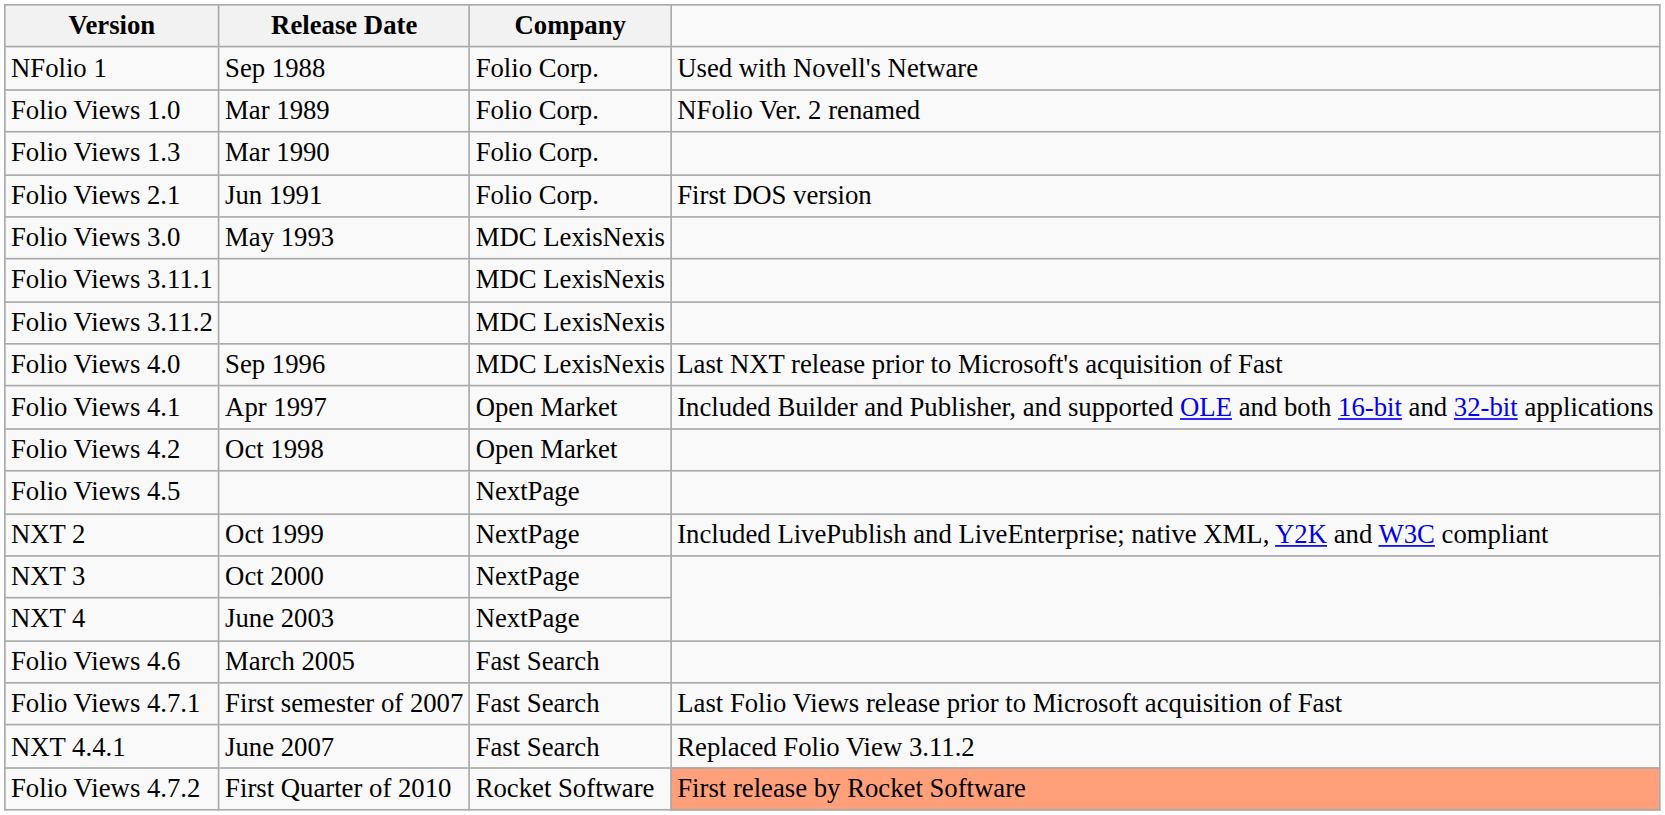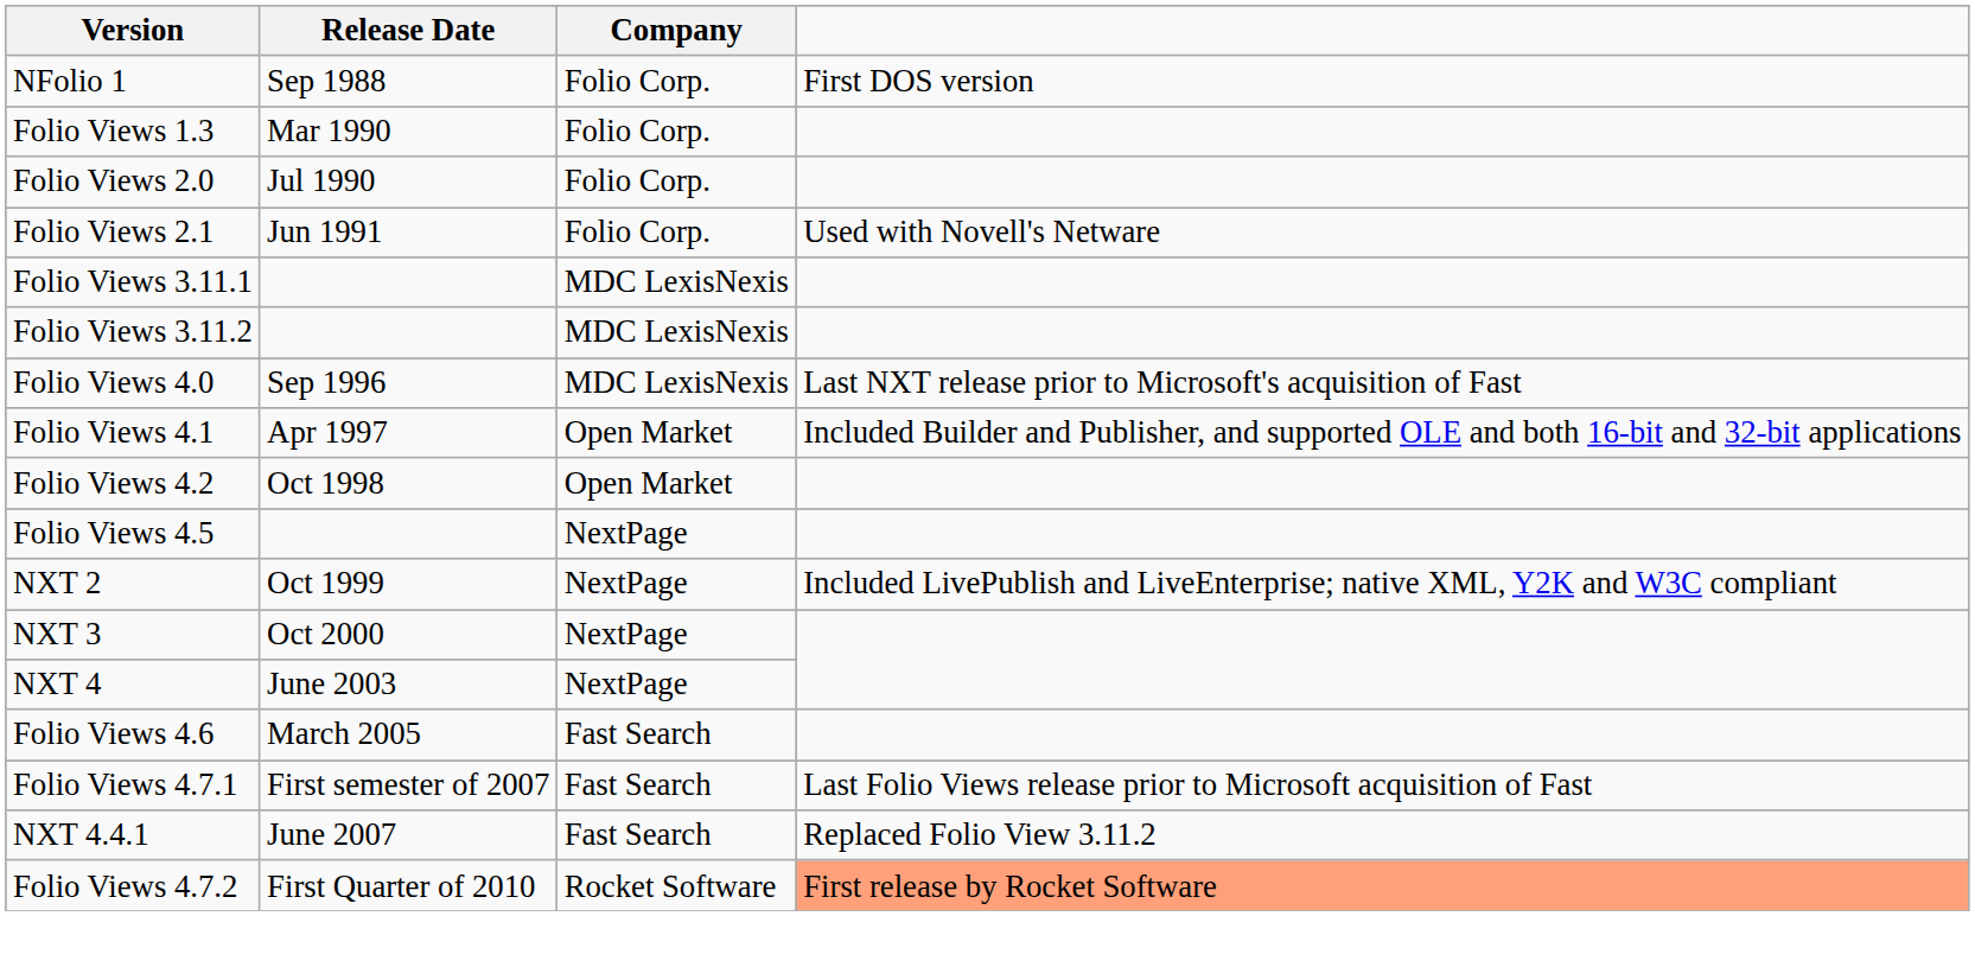 <table class="wikitable" border="1">
 <tr>
 <th>Version</th>
 <th>Release Date</th>
 <th>Company</th>
 </tr>
 <tr>
 <td>NFolio 1</td>
 <td>Sep 1988</td>
 <td>Folio Corp.</td>
-<td>Used with Novell's Netware</td>
-</tr>
-<tr>
-<td>Folio Views 1.0</td>
-<td>Mar 1989</td>
-<td>Folio Corp.</td>
-<td>NFolio Ver. 2 renamed</td>
+<td>First DOS version</td>
 </tr>
 <tr>
 <td>Folio Views 1.3</td>
 <td>Mar 1990</td>
 <td>Folio Corp.</td>
 <td></td>
 </tr>
 <tr>
+<td>Folio Views 2.0</td>
+<td>Jul 1990</td>
+<td>Folio Corp.</td>
+<td></td>
+</tr>
+<tr>
 <td>Folio Views 2.1</td>
 <td>Jun 1991</td>
 <td>Folio Corp.</td>
-<td>First DOS version</td>
-</tr>
-<tr>
-<td>Folio Views 3.0</td>
-<td>May 1993</td>
-<td>MDC LexisNexis</td>
-<td></td>
+<td>Used with Novell's Netware</td>
 </tr>
 <tr>
 <td>Folio Views 3.11.1</td>
 <td></td>
 <td>MDC LexisNexis</td>
 <td></td>
 </tr>
 <tr>
 <td>Folio Views 3.11.2</td>
 <td></td>
 <td>MDC LexisNexis</td>
 <td></td>
 </tr>
 <tr>
 <td>Folio Views 4.0</td>
 <td>Sep 1996</td>
 <td>MDC LexisNexis</td>
 <td>Last NXT release prior to Microsoft's acquisition of Fast</td>
 </tr>
 <tr>
 <td>Folio Views 4.1</td>
 <td>Apr 1997</td>
 <td>Open Market</td>
 <td>Included Builder and Publisher, and supported <a href='#'>OLE</a> and both <a href='#'>16-bit</a> and <a href='#'>32-bit</a> applications</td>
 </tr>
 <tr>
 <td>Folio Views 4.2</td>
 <td>Oct 1998</td>
 <td>Open Market</td>
 <td></td>
 </tr>
 <tr>
 <td>Folio Views 4.5</td>
 <td></td>
 <td>NextPage</td>
 <td></td>
 </tr>
 <tr>
 <td>NXT 2</td>
 <td>Oct 1999</td>
 <td>NextPage</td>
 <td>Included LivePublish and LiveEnterprise; native XML, <a href='#'>Y2K</a> and <a href='#'>W3C</a> compliant</td>
 </tr>
 <tr>
 <td>NXT 3</td>
 <td>Oct 2000</td>
 <td>NextPage</td>
 </tr>
 <tr>
 <td>NXT 4</td>
 <td>June 2003</td>
 <td>NextPage</td>
 </tr>
 <tr>
 <td>Folio Views 4.6</td>
 <td>March 2005</td>
 <td>Fast Search</td>
 <td></td>
 </tr>
 <tr>
 <td>Folio Views 4.7.1</td>
 <td>First semester of 2007</td>
 <td>Fast Search</td>
 <td>Last Folio Views release prior to Microsoft acquisition of Fast</td>
 </tr>
 <tr>
 <td>NXT 4.4.1</td>
 <td>June 2007</td>
 <td>Fast Search</td>
 <td>Replaced Folio View 3.11.2</td>
 </tr>
 <tr>
 <td>Folio Views 4.7.2</td>
 <td>First Quarter of 2010</td>
 <td>Rocket Software</td>
 <td style="background: lightsalmon;">First release by Rocket Software</td>
 </tr>
 </table>
